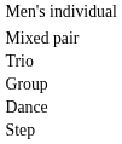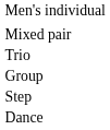 <table>
 <tr>
 <td>Men's individual</td>
 <td></td>
 <td></td>
 <td></td>
 </tr>
 <tr>
 <td></td>
 <td></td>
 <td></td>
 <td></td>
 </tr>
 <tr>
 <td>Mixed pair</td>
 <td></td>
 <td></td>
 <td></td>
 </tr>
 <tr>
 <td>Trio</td>
 <td></td>
 <td></td>
 <td></td>
 </tr>
 <tr>
 <td>Group</td>
 <td></td>
 <td></td>
 <td></td>
 </tr>
 <tr>
+<td>Step</td>
+<td></td>
+<td></td>
+<td></td>
+</tr>
+<tr>
 <td>Dance</td>
 <td></td>
 <td></td>
 <td></td>
 </tr>
-<tr>
-<td>Step</td>
-<td></td>
-<td></td>
-<td></td>
-</tr>
 </table>
